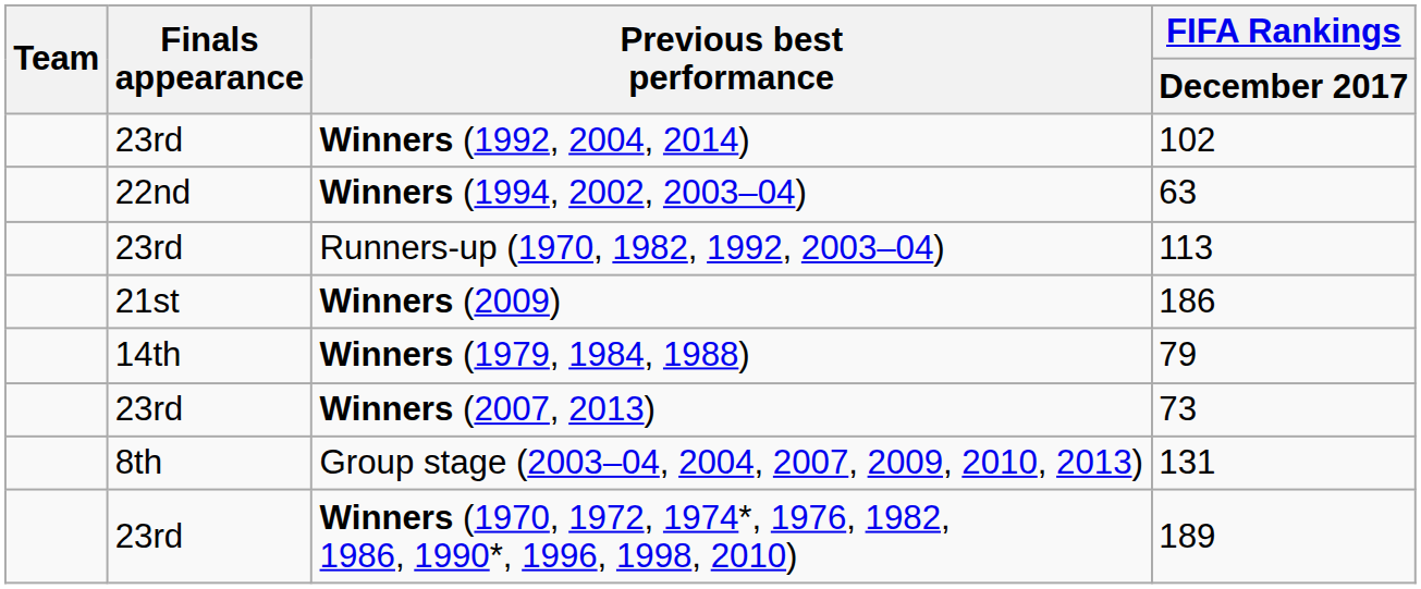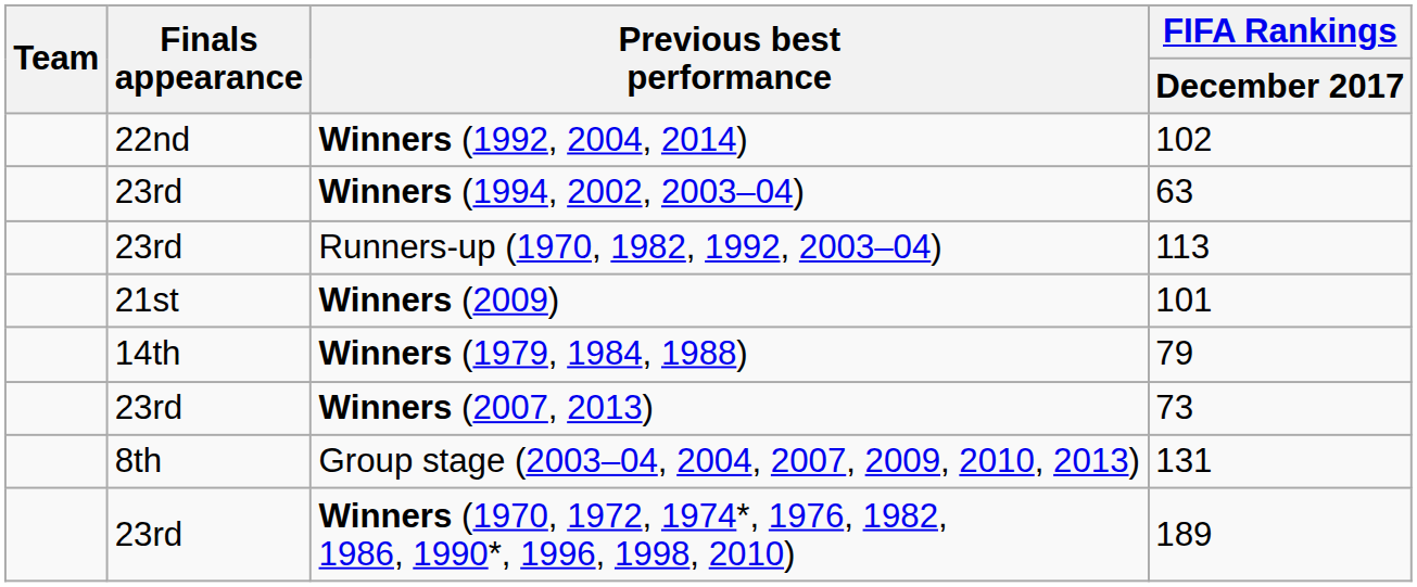 <table class="wikitable sortable">
 <tr>
 <th rowspan=2>Team</th>
 <th rowspan=2>Finals<br>appearance</th>
 <th rowspan=2>Previous best<br>performance</th>
 <th colspan=2><a href='#'>FIFA Rankings</a></th>
 </tr>
 <tr>
 <th>December 2017</th>
 </tr>
 <tr>
 <td></td>
-<td data-sort-value="12">23rd</td>
+<td data-sort-value="12">22nd</td>
 <td data-sort-value="7.2"><strong>Winners</strong> (<a href='#'>1992</a>, <a href='#'>2004</a>, <a href='#'>2014</a>)</td>
 <td>102</td>
 </tr>
 <tr>
 <td></td>
-<td data-sort-value="12">22nd</td>
+<td data-sort-value="12">23rd</td>
 <td data-sort-value="7.2"><strong>Winners</strong> (<a href='#'>1994</a>, <a href='#'>2002</a>, <a href='#'>2003–04</a>)</td>
 <td>63</td>
 </tr>
 <tr>
 <td></td>
 <td data-sort-value="12">23rd</td>
 <td data-sort-value="7.2">Runners-up (<a href='#'>1970</a>, <a href='#'>1982</a>, <a href='#'>1992</a>, <a href='#'>2003–04</a>)</td>
 <td>113</td>
 </tr>
 <tr>
 <td></td>
 <td data-sort-value="12">21st</td>
 <td data-sort-value="7.2"><strong>Winners</strong> (<a href='#'>2009</a>)</td>
-<td>186</td>
+<td>101</td>
 </tr>
 <tr>
 <td></td>
 <td data-sort-value="12">14th</td>
 <td data-sort-value="7.2"><strong>Winners</strong> (<a href='#'>1979</a>, <a href='#'>1984</a>, <a href='#'>1988</a>)</td>
 <td>79</td>
 </tr>
 <tr>
 <td></td>
 <td data-sort-value="12">23rd</td>
 <td data-sort-value="7.2"><strong>Winners</strong> (<a href='#'>2007</a>, <a href='#'>2013</a>)</td>
 <td>73</td>
 </tr>
 <tr>
 <td></td>
 <td data-sort-value="12">8th</td>
 <td data-sort-value="7.2">Group stage (<a href='#'>2003–04</a>, <a href='#'>2004</a>, <a href='#'>2007</a>, <a href='#'>2009</a>, <a href='#'>2010</a>, <a href='#'>2013</a>)</td>
 <td>131</td>
 </tr>
 <tr>
 <td></td>
 <td data-sort-value="12">23rd</td>
 <td data-sort-value="7.2"><strong>Winners</strong> (<a href='#'>1970</a>, <a href='#'>1972</a>, <a href='#'>1974</a>*, <a href='#'>1976</a>, <a href='#'>1982</a>, <br> <a href='#'>1986</a>, <a href='#'>1990</a>*, <a href='#'>1996</a>, <a href='#'>1998</a>, <a href='#'>2010</a>)</td>
 <td>189</td>
 </tr>
 </table>
